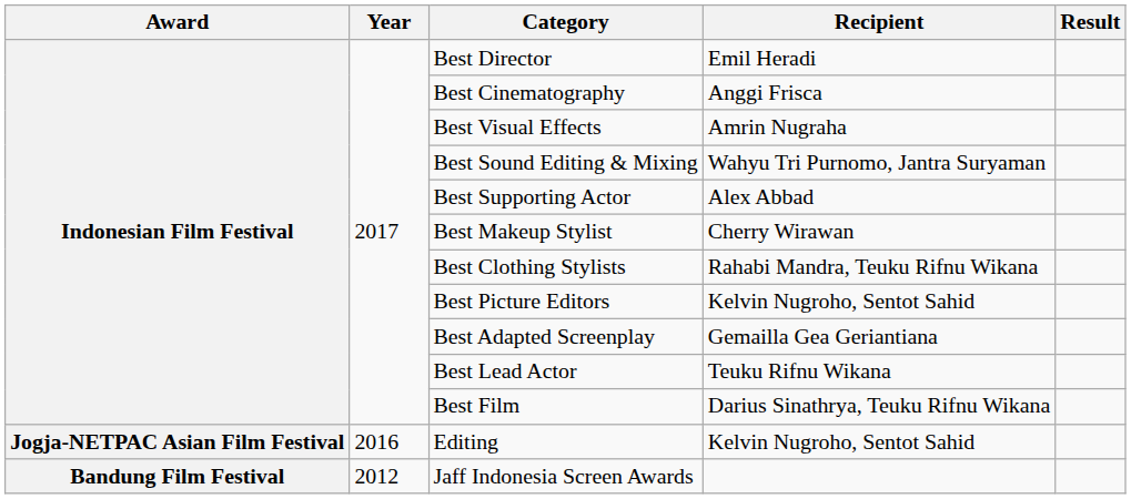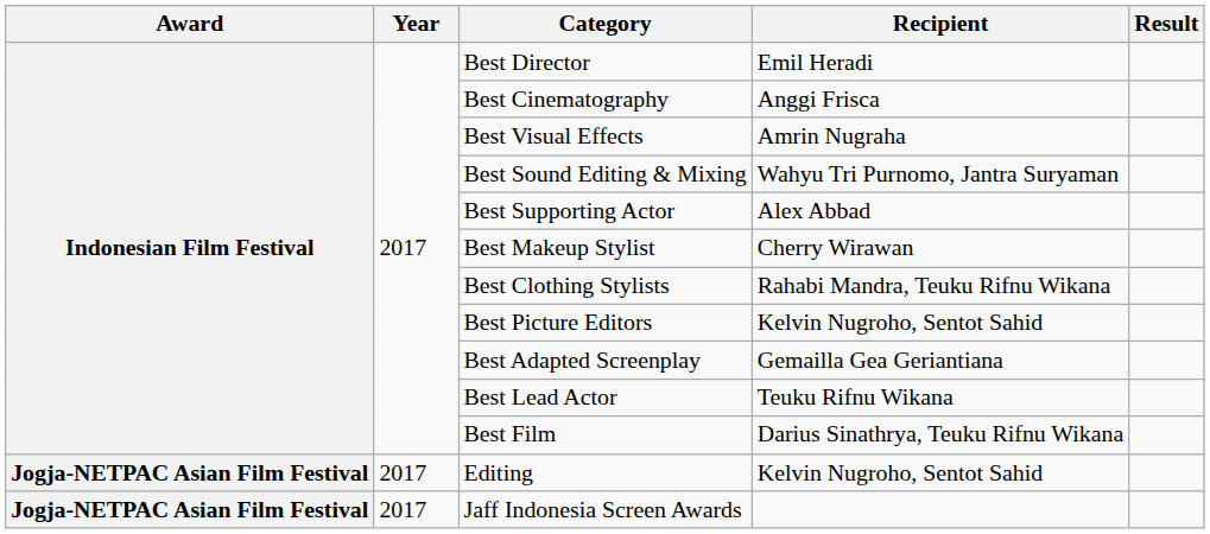 <table class="wikitable">
 <tr>
 <th scope="col">Award</th>
 <th scope="col" width="50">Year</th>
 <th scope="col">Category</th>
 <th scope="col">Recipient</th>
 <th scope="col">Result</th>
 </tr>
 <tr>
 <th rowspan="11" scope="row">Indonesian Film Festival</th>
 <td rowspan="11">2017</td>
 <td>Best Director</td>
 <td>Emil Heradi</td>
 <td></td>
 </tr>
 <tr>
 <td>Best Cinematography</td>
 <td>Anggi Frisca</td>
 <td></td>
 </tr>
 <tr>
 <td>Best Visual Effects</td>
 <td>Amrin Nugraha</td>
 <td></td>
 </tr>
 <tr>
 <td>Best Sound Editing & Mixing</td>
 <td>Wahyu Tri Purnomo, Jantra Suryaman</td>
 <td></td>
 </tr>
 <tr>
 <td>Best Supporting Actor</td>
 <td>Alex Abbad</td>
 <td></td>
 </tr>
 <tr>
 <td>Best Makeup Stylist</td>
 <td>Cherry Wirawan</td>
 <td></td>
 </tr>
 <tr>
 <td>Best Clothing Stylists</td>
 <td>Rahabi Mandra, Teuku Rifnu Wikana</td>
 <td></td>
 </tr>
 <tr>
 <td>Best Picture Editors</td>
 <td>Kelvin Nugroho, Sentot Sahid</td>
 <td></td>
 </tr>
 <tr>
 <td>Best Adapted Screenplay</td>
 <td>Gemailla Gea Geriantiana</td>
 <td></td>
 </tr>
 <tr>
 <td>Best Lead Actor</td>
 <td>Teuku Rifnu Wikana</td>
 <td></td>
 </tr>
 <tr>
 <td>Best Film</td>
 <td>Darius Sinathrya, Teuku Rifnu Wikana</td>
 <td></td>
 </tr>
 <tr>
 <th rowspan="1" scope="row">Jogja-NETPAC Asian Film Festival</th>
-<td rowspan="1">2016</td>
+<td rowspan="1">2017</td>
 <td>Editing</td>
 <td>Kelvin Nugroho, Sentot Sahid</td>
 <td></td>
 </tr>
 <tr>
-<th rowspan="1" scope="row">Bandung Film Festival</th>
-<td rowspan="1">2012</td>
+<th rowspan="1" scope="row">Jogja-NETPAC Asian Film Festival</th>
+<td rowspan="1">2017</td>
 <td>Jaff Indonesia Screen Awards</td>
 <td></td>
 <td></td>
 </tr>
 </table>
